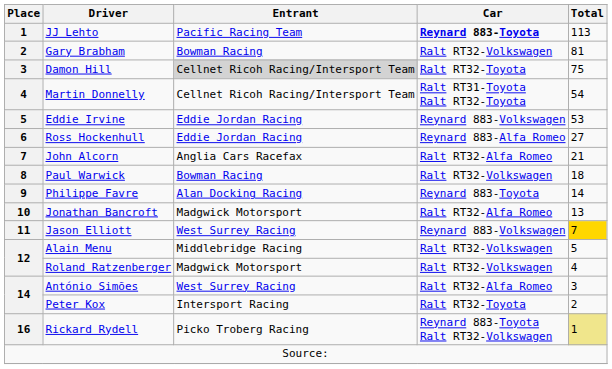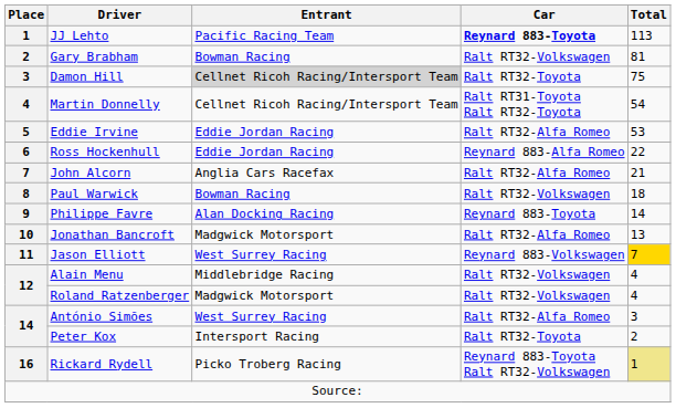 <table class="wikitable" style="font-size: 90%;">
 <tr>
 <th>Place</th>
 <th>Driver</th>
 <th>Entrant</th>
 <th>Car</th>
 <th>Total</th>
 </tr>
 <tr>
 <th>1</th>
 <td> <a href='#'>JJ Lehto</a></td>
 <td><a href='#'>Pacific Racing Team</a></td>
 <td><strong><a href='#'>Reynard</a> 883-<a href='#'>Toyota</a></strong></td>
 <td>113</td>
 </tr>
 <tr>
 <th>2</th>
 <td> <a href='#'>Gary Brabham</a></td>
 <td><a href='#'>Bowman Racing</a></td>
 <td><a href='#'>Ralt</a> RT32-<a href='#'>Volkswagen</a></td>
 <td>81</td>
 </tr>
 <tr>
 <th>3</th>
 <td> <a href='#'>Damon Hill</a></td>
 <td style="background: lightgrey;">Cellnet Ricoh Racing/Intersport Team</td>
 <td><a href='#'>Ralt</a> RT32-<a href='#'>Toyota</a></td>
 <td>75</td>
 </tr>
 <tr>
 <th>4</th>
 <td> <a href='#'>Martin Donnelly</a></td>
 <td>Cellnet Ricoh Racing/Intersport Team</td>
 <td><a href='#'>Ralt</a> RT31-<a href='#'>Toyota</a><br><a href='#'>Ralt</a> RT32-<a href='#'>Toyota</a></td>
 <td>54</td>
 </tr>
 <tr>
 <th>5</th>
 <td> <a href='#'>Eddie Irvine</a></td>
 <td><a href='#'>Eddie Jordan Racing</a></td>
-<td><a href='#'>Reynard</a> 883-<a href='#'>Volkswagen</a></td>
+<td><a href='#'>Ralt</a> RT32-<a href='#'>Alfa Romeo</a></td>
 <td>53</td>
 </tr>
 <tr>
 <th>6</th>
 <td> <a href='#'>Ross Hockenhull</a></td>
 <td><a href='#'>Eddie Jordan Racing</a></td>
 <td><a href='#'>Reynard</a> 883-<a href='#'>Alfa Romeo</a></td>
-<td>27</td>
+<td>22</td>
 </tr>
 <tr>
 <th>7</th>
 <td> <a href='#'>John Alcorn</a></td>
 <td>Anglia Cars Racefax</td>
 <td><a href='#'>Ralt</a> RT32-<a href='#'>Alfa Romeo</a></td>
 <td>21</td>
 </tr>
 <tr>
 <th>8</th>
 <td> <a href='#'>Paul Warwick</a></td>
 <td><a href='#'>Bowman Racing</a></td>
 <td><a href='#'>Ralt</a> RT32-<a href='#'>Volkswagen</a></td>
 <td>18</td>
 </tr>
 <tr>
 <th>9</th>
 <td> <a href='#'>Philippe Favre</a></td>
 <td><a href='#'>Alan Docking Racing</a></td>
 <td><a href='#'>Reynard</a> 883-<a href='#'>Toyota</a></td>
 <td>14</td>
 </tr>
 <tr>
 <th>10</th>
 <td> <a href='#'>Jonathan Bancroft</a></td>
 <td>Madgwick Motorsport</td>
 <td><a href='#'>Ralt</a> RT32-<a href='#'>Alfa Romeo</a></td>
 <td>13</td>
 </tr>
 <tr>
 <th>11</th>
 <td> <a href='#'>Jason Elliott</a></td>
 <td><a href='#'>West Surrey Racing</a></td>
 <td><a href='#'>Reynard</a> 883-<a href='#'>Volkswagen</a></td>
 <td style="background: gold;">7</td>
 </tr>
 <tr>
 <th rowspan=2>12</th>
 <td> <a href='#'>Alain Menu</a></td>
 <td>Middlebridge Racing</td>
 <td><a href='#'>Ralt</a> RT32-<a href='#'>Volkswagen</a></td>
-<td>5</td>
+<td>4</td>
 </tr>
 <tr>
 <td> <a href='#'>Roland Ratzenberger</a></td>
 <td>Madgwick Motorsport</td>
 <td><a href='#'>Ralt</a> RT32-<a href='#'>Volkswagen</a></td>
 <td>4</td>
 </tr>
 <tr>
 <th rowspan=2>14</th>
 <td> <a href='#'>António Simões</a></td>
 <td><a href='#'>West Surrey Racing</a></td>
 <td><a href='#'>Ralt</a> RT32-<a href='#'>Alfa Romeo</a></td>
 <td>3</td>
 </tr>
 <tr>
 <td> <a href='#'>Peter Kox</a></td>
 <td>Intersport Racing</td>
 <td><a href='#'>Ralt</a> RT32-<a href='#'>Toyota</a></td>
 <td>2</td>
 </tr>
 <tr>
 <th>16</th>
 <td> <a href='#'>Rickard Rydell</a></td>
 <td>Picko Troberg Racing</td>
 <td><a href='#'>Reynard</a> 883-<a href='#'>Toyota</a><br> <a href='#'>Ralt</a> RT32-<a href='#'>Volkswagen</a></td>
 <td style="background: khaki;">1</td>
 </tr>
 <tr>
 <td colspan=5 align=center>Source:</td>
 </tr>
 <tr>
 </tr>
 </table>
